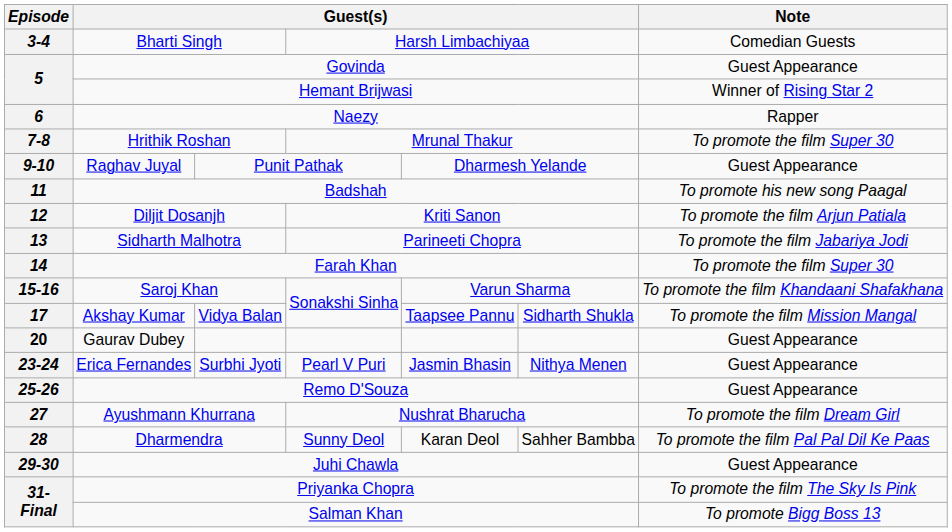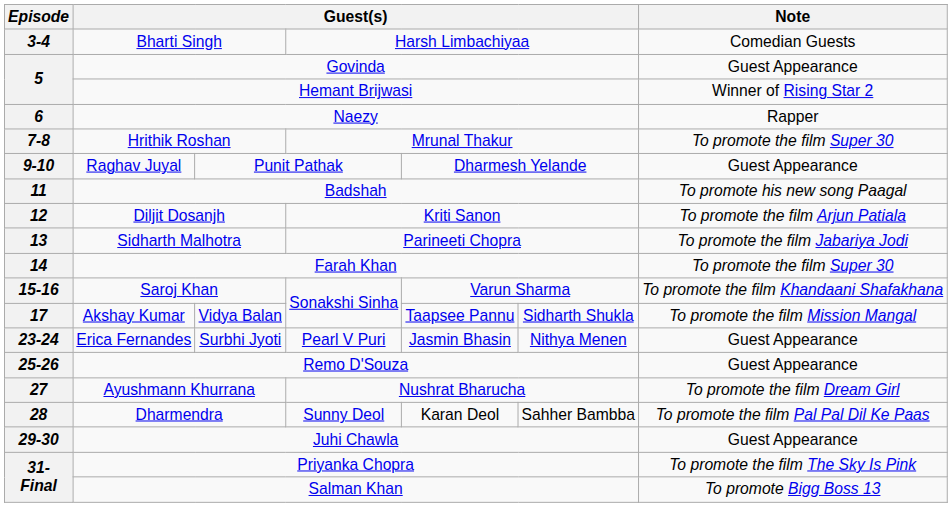 <table class="wikitable" border="2" class="wikitable" style="text-align:center;font-size:100%">
 <tr>
 <th><em>Episode</em></th>
 <th colspan="5">Guest(s)</th>
 <th>Note</th>
 </tr>
 <tr>
 <th><em>3-4</em></th>
 <td colspan="2"><a href='#'>Bharti Singh</a></td>
 <td colspan="3"><a href='#'>Harsh Limbachiyaa</a></td>
 <td>Comedian Guests</td>
 </tr>
 <tr>
 <th rowspan="2"><em>5</em></th>
 <td colspan="5"><a href='#'>Govinda</a></td>
 <td>Guest Appearance</td>
 </tr>
 <tr>
 <td colspan="5"><a href='#'>Hemant Brijwasi</a></td>
 <td>Winner of <a href='#'>Rising Star 2</a></td>
 </tr>
 <tr>
 <th><em>6</em></th>
 <td colspan="5"><a href='#'>Naezy</a></td>
 <td>Rapper</td>
 </tr>
 <tr>
 <th><em>7-8</em></th>
 <td colspan="2"><a href='#'>Hrithik Roshan</a></td>
 <td colspan="3"><a href='#'>Mrunal Thakur</a></td>
 <td><em>To promote the film <a href='#'>Super 30</a></em></td>
 </tr>
 <tr>
 <th><em>9-10</em></th>
 <td><a href='#'>Raghav Juyal</a></td>
 <td colspan="2"><a href='#'>Punit Pathak</a></td>
 <td colspan="2"><a href='#'>Dharmesh Yelande</a></td>
 <td>Guest Appearance</td>
 </tr>
 <tr>
 <th><em>11</em></th>
 <td colspan="5"><a href='#'>Badshah</a></td>
 <td><em>To promote his new song Paagal</em></td>
 </tr>
 <tr>
 <th><em>12</em></th>
 <td colspan="2"><a href='#'>Diljit Dosanjh</a></td>
 <td colspan="3"><a href='#'>Kriti Sanon</a></td>
 <td><em>To promote the film <a href='#'>Arjun Patiala</a></em></td>
 </tr>
 <tr>
 <th><em>13</em></th>
 <td colspan="2"><a href='#'>Sidharth Malhotra</a></td>
 <td colspan="3"><a href='#'>Parineeti Chopra</a></td>
 <td><em>To promote the film <a href='#'>Jabariya Jodi</a></em></td>
 </tr>
 <tr>
 <th><em>14</em></th>
 <td colspan="5"><a href='#'>Farah Khan</a></td>
 <td><em>To promote the film <a href='#'>Super 30</a></em></td>
 </tr>
 <tr>
 <th><em>15-16</em></th>
 <td colspan="2"><a href='#'>Saroj Khan</a></td>
 <td rowspan="2"><a href='#'>Sonakshi Sinha</a></td>
 <td colspan="2"><a href='#'>Varun Sharma</a></td>
 <td><em>To promote the film <a href='#'>Khandaani Shafakhana</a></em></td>
 </tr>
 <tr>
 <th><em>17</em></th>
 <td><a href='#'>Akshay Kumar</a></td>
 <td><a href='#'>Vidya Balan</a></td>
 <td><a href='#'>Taapsee Pannu</a></td>
 <td><a href='#'>Sidharth Shukla</a></td>
 <td><em>To promote the film <a href='#'>Mission Mangal</a></em></td>
 </tr>
 <tr>
-<th>20</th>
-<td>Gaurav Dubey</td>
-<td></td>
-<td></td>
-<td></td>
-<td></td>
-<td>Guest Appearance</td>
-</tr>
-<tr>
 <th><em>23-24</em></th>
 <td><a href='#'>Erica Fernandes</a></td>
 <td><a href='#'>Surbhi Jyoti</a></td>
 <td><a href='#'>Pearl V Puri</a></td>
 <td><a href='#'>Jasmin Bhasin</a></td>
 <td><a href='#'>Nithya Menen</a></td>
 <td>Guest Appearance</td>
 </tr>
 <tr>
 <th><em>25-26</em></th>
 <td colspan="5"><a href='#'>Remo D'Souza</a></td>
 <td>Guest Appearance</td>
 </tr>
 <tr>
 <th><em>27</em></th>
 <td colspan="2"><a href='#'>Ayushmann Khurrana</a></td>
 <td colspan="3"><a href='#'>Nushrat Bharucha</a></td>
 <td><em>To promote the film <a href='#'>Dream Girl</a></em></td>
 </tr>
 <tr>
 <th><em>28</em></th>
 <td colspan="2"><a href='#'>Dharmendra</a></td>
 <td><a href='#'>Sunny Deol</a></td>
 <td>Karan Deol</td>
 <td>Sahher Bambba</td>
 <td><em>To promote the film <a href='#'>Pal Pal Dil Ke Paas</a></em></td>
 </tr>
 <tr>
 <th><em>29-30</em></th>
 <td colspan="5"><a href='#'>Juhi Chawla</a></td>
 <td>Guest Appearance</td>
 </tr>
 <tr>
 <th rowspan="2"><em>31-<br>Final</em></th>
 <td colspan="5"><a href='#'>Priyanka Chopra</a></td>
 <td><em>To promote the film <a href='#'>The Sky Is Pink</a></em></td>
 </tr>
 <tr>
 <td colspan="5"><a href='#'>Salman Khan</a></td>
 <td><em>To promote</em> <em><a href='#'>Bigg Boss 13</a></em></td>
 </tr>
 </table>
